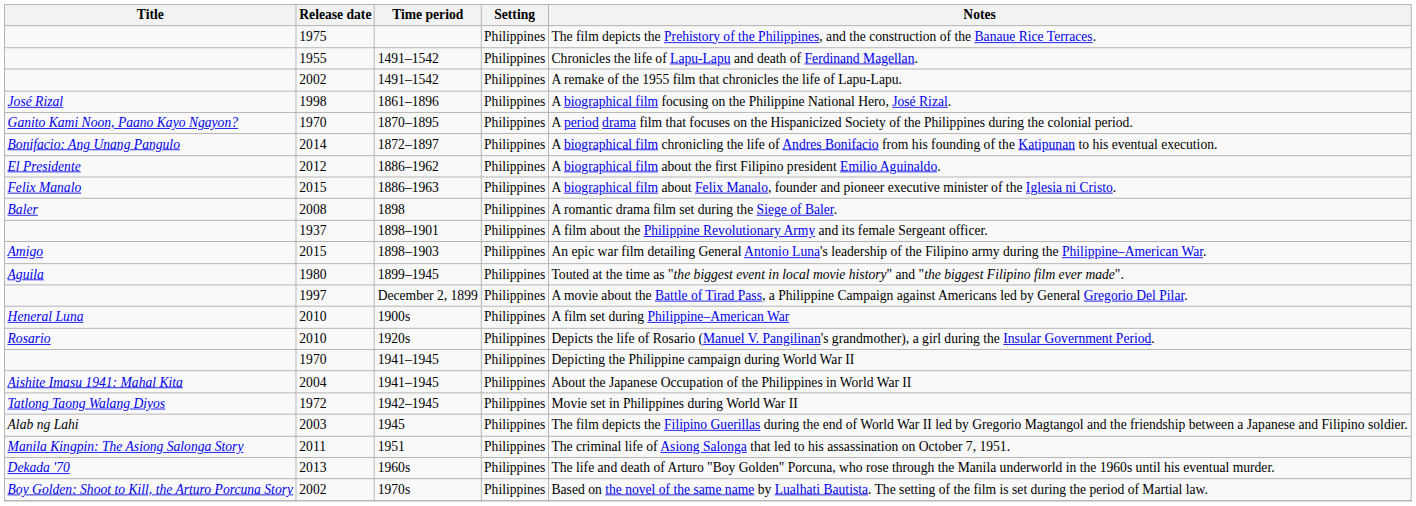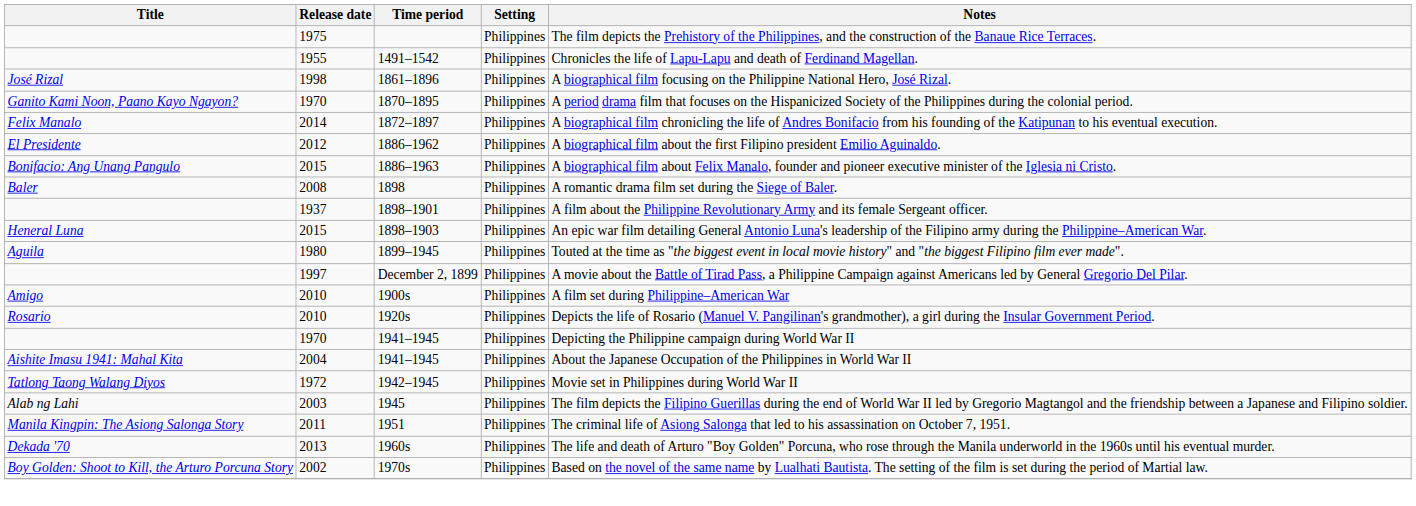 <table class="wikitable sortable" border="1">
 <tr>
 <th scope="col">Title</th>
 <th scope="col">Release date</th>
 <th scope="col">Time period</th>
 <th scope="col">Setting</th>
 <th scope="col">Notes</th>
 </tr>
 <tr>
 <td><em></em></td>
 <td>1975</td>
 <td></td>
 <td>Philippines</td>
 <td>The film depicts the <a href='#'>Prehistory of the Philippines</a>, and the construction of the <a href='#'>Banaue Rice Terraces</a>.</td>
 </tr>
 <tr>
 <td><em></em></td>
 <td>1955</td>
 <td>1491–1542</td>
 <td>Philippines</td>
 <td>Chronicles the life of <a href='#'>Lapu-Lapu</a> and death of <a href='#'>Ferdinand Magellan</a>.</td>
 </tr>
 <tr>
-<td><em></em></td>
-<td>2002</td>
-<td>1491–1542</td>
-<td>Philippines</td>
-<td>A remake of the 1955 film that chronicles the life of Lapu-Lapu.</td>
-</tr>
-<tr>
 <td><em><a href='#'>José Rizal</a></em></td>
 <td>1998</td>
 <td>1861–1896</td>
 <td>Philippines</td>
 <td>A <a href='#'>biographical film</a> focusing on the Philippine National Hero, <a href='#'>José Rizal</a>.</td>
 </tr>
 <tr>
 <td><em><a href='#'>Ganito Kami Noon, Paano Kayo Ngayon?</a></em></td>
 <td>1970</td>
 <td>1870–1895</td>
 <td>Philippines</td>
 <td>A <a href='#'>period</a> <a href='#'>drama</a> film that focuses on the Hispanicized Society of the Philippines during the colonial period.</td>
 </tr>
 <tr>
-<td><em><a href='#'>Bonifacio: Ang Unang Pangulo</a></em></td>
+<td><em><a href='#'>Felix Manalo</a></em></td>
 <td>2014</td>
 <td>1872–1897</td>
 <td>Philippines</td>
 <td>A <a href='#'>biographical film</a> chronicling the life of <a href='#'>Andres Bonifacio</a> from his founding of the <a href='#'>Katipunan</a> to his eventual execution.</td>
 </tr>
 <tr>
 <td><em><a href='#'>El Presidente</a></em></td>
 <td>2012</td>
 <td>1886–1962</td>
 <td>Philippines</td>
 <td>A <a href='#'>biographical film</a> about the first Filipino president <a href='#'>Emilio Aguinaldo</a>.</td>
 </tr>
 <tr>
-<td><em><a href='#'>Felix Manalo</a></em></td>
+<td><em><a href='#'>Bonifacio: Ang Unang Pangulo</a></em></td>
 <td>2015</td>
 <td>1886–1963</td>
 <td>Philippines</td>
 <td>A <a href='#'>biographical film</a> about <a href='#'>Felix Manalo</a>, founder and pioneer executive minister of the <a href='#'>Iglesia ni Cristo</a>.</td>
 </tr>
 <tr>
 <td><em><a href='#'>Baler</a></em></td>
 <td>2008</td>
 <td>1898</td>
 <td>Philippines</td>
 <td>A romantic drama film set during the <a href='#'>Siege of Baler</a>.</td>
 </tr>
 <tr>
 <td><em></em></td>
 <td>1937</td>
 <td>1898–1901</td>
 <td>Philippines</td>
 <td>A film about the <a href='#'>Philippine Revolutionary Army</a> and its female Sergeant officer.</td>
 </tr>
 <tr>
-<td><em><a href='#'>Amigo</a></em></td>
+<td><em><a href='#'>Heneral Luna</a></em></td>
 <td>2015</td>
 <td>1898–1903</td>
 <td>Philippines</td>
 <td>An epic war film detailing General <a href='#'>Antonio Luna</a>'s leadership of the Filipino army during the <a href='#'>Philippine–American War</a>.</td>
 </tr>
 <tr>
 <td><em><a href='#'>Aguila</a></em></td>
 <td>1980</td>
 <td>1899–1945</td>
 <td>Philippines</td>
 <td>Touted at the time as "<em>the biggest event in local movie history</em>" and "<em>the biggest Filipino film ever made</em>".</td>
 </tr>
 <tr>
 <td><em></em></td>
 <td>1997</td>
 <td>December 2, 1899</td>
 <td>Philippines</td>
 <td>A movie about the <a href='#'>Battle of Tirad Pass</a>, a Philippine Campaign against Americans led by General <a href='#'>Gregorio Del Pilar</a>.</td>
 </tr>
 <tr>
-<td><em><a href='#'>Heneral Luna</a></em></td>
+<td><em><a href='#'>Amigo</a></em></td>
 <td>2010</td>
 <td>1900s</td>
 <td>Philippines</td>
 <td>A film set during <a href='#'>Philippine–American War</a></td>
 </tr>
 <tr>
 <td><em><a href='#'>Rosario</a></em></td>
 <td>2010</td>
 <td>1920s</td>
 <td>Philippines</td>
 <td>Depicts the life of Rosario (<a href='#'>Manuel V. Pangilinan</a>'s grandmother), a girl during the <a href='#'>Insular Government Period</a>.</td>
 </tr>
 <tr>
 <td><em></em></td>
 <td>1970</td>
 <td>1941–1945</td>
 <td>Philippines</td>
 <td>Depicting the Philippine campaign during World War II</td>
 </tr>
 <tr>
 <td><em><a href='#'>Aishite Imasu 1941: Mahal Kita</a></em></td>
 <td>2004</td>
 <td>1941–1945</td>
 <td>Philippines</td>
 <td>About the Japanese Occupation of the Philippines in World War II</td>
 </tr>
 <tr>
 <td><em><a href='#'>Tatlong Taong Walang Diyos</a></em></td>
 <td>1972</td>
 <td>1942–1945</td>
 <td>Philippines</td>
 <td>Movie set in Philippines during World War II</td>
 </tr>
 <tr>
 <td><em>Alab ng Lahi</em></td>
 <td>2003</td>
 <td>1945</td>
 <td>Philippines</td>
 <td>The film depicts the <a href='#'>Filipino Guerillas</a> during the end of World War II led by Gregorio Magtangol and the friendship between a Japanese and Filipino soldier.</td>
 </tr>
 <tr>
 <td><em><a href='#'>Manila Kingpin: The Asiong Salonga Story</a></em></td>
 <td>2011</td>
 <td>1951</td>
 <td>Philippines</td>
 <td>The criminal life of <a href='#'>Asiong Salonga</a> that led to his assassination on October 7, 1951.</td>
 </tr>
 <tr>
 <td><em><a href='#'>Dekada '70</a></em></td>
 <td>2013</td>
 <td>1960s</td>
 <td>Philippines</td>
 <td>The life and death of Arturo "Boy Golden" Porcuna, who rose through the Manila underworld in the 1960s until his eventual murder.</td>
 </tr>
 <tr>
 <td><em><a href='#'>Boy Golden: Shoot to Kill, the Arturo Porcuna Story</a></em></td>
 <td>2002</td>
 <td>1970s</td>
 <td>Philippines</td>
 <td>Based on <a href='#'>the novel of the same name</a> by <a href='#'>Lualhati Bautista</a>. The setting of the film is set during the period of Martial law.</td>
 </tr>
 <tr>
 </tr>
 </table>
